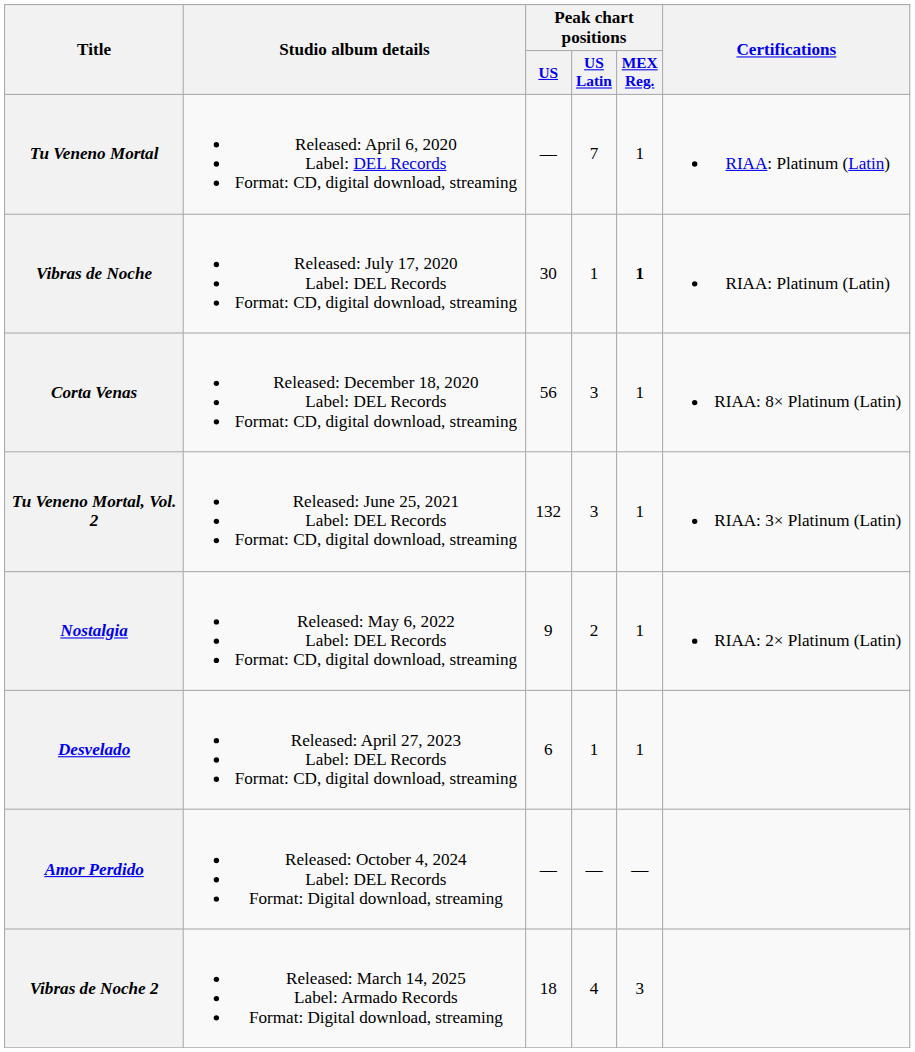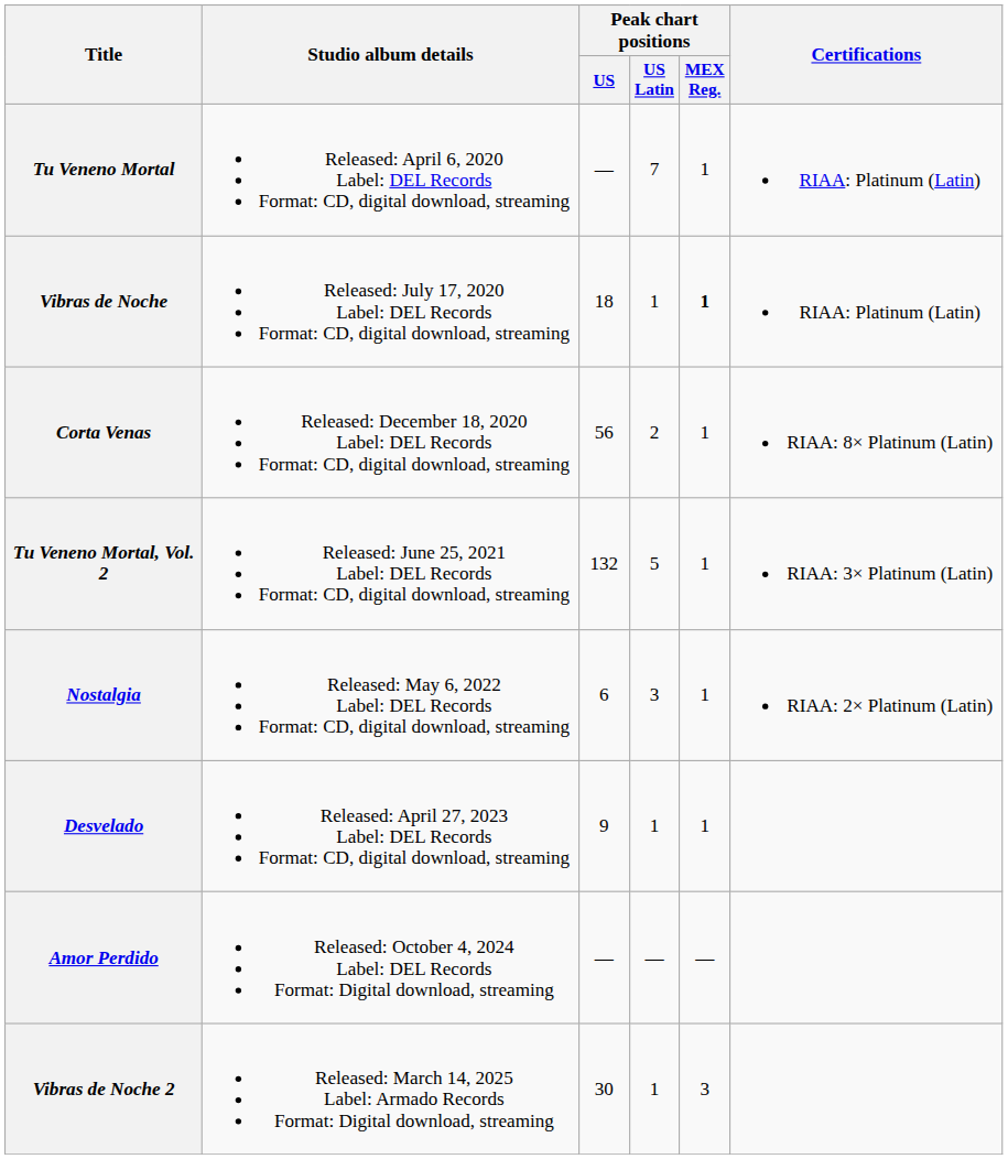 <table class="wikitable plainrowheaders" style="text-align:center;">
 <tr>
 <th scope="col" rowspan="2" style="width:10em;">Title</th>
 <th scope="col" rowspan="2" style="width:19.5em;">Studio album details</th>
 <th scope="col" colspan="3">Peak chart positions</th>
 <th scope="col" rowspan="2" style="width:14em;"><a href='#'>Certifications</a></th>
 </tr>
 <tr>
 <th scope="col" style="width:2.5em;font-size:90%;"><a href='#'>US</a><br></th>
 <th scope="col" style="width:2.5em;font-size:90%;"><a href='#'>US<br>Latin</a><br></th>
 <th scope="col" style="width:2.5em;font-size:90%;"><a href='#'>MEX<br>Reg.</a><br></th>
 </tr>
 <tr>
 <th scope="row"><em>Tu Veneno Mortal</em></th>
 <td><br><ul><li>Released: April 6, 2020</li><li>Label: <a href='#'>DEL Records</a></li><li>Format: CD, digital download, streaming</li></ul></td>
 <td>—</td>
 <td>7</td>
 <td>1</td>
 <td><br><ul><li><a href='#'>RIAA</a>: Platinum (<a href='#'>Latin</a>)</li></ul></td>
 </tr>
 <tr>
 <th scope="row"><em>Vibras de Noche</em></th>
 <td><br><ul><li>Released: July 17, 2020</li><li>Label: DEL Records</li><li>Format: CD, digital download, streaming</li></ul></td>
-<td>30</td>
+<td>18</td>
 <td>1</td>
 <td><strong>1</strong></td>
 <td><br><ul><li>RIAA: Platinum (Latin)</li></ul></td>
 </tr>
 <tr>
 <th scope="row"><em>Corta Venas</em></th>
 <td><br><ul><li>Released: December 18, 2020</li><li>Label: DEL Records</li><li>Format: CD, digital download, streaming</li></ul></td>
 <td>56</td>
-<td>3</td>
+<td>2</td>
 <td>1</td>
 <td><br><ul><li>RIAA: 8× Platinum (Latin)</li></ul></td>
 </tr>
 <tr>
 <th scope="row"><em>Tu Veneno Mortal, Vol. 2</em></th>
 <td><br><ul><li>Released: June 25, 2021</li><li>Label: DEL Records</li><li>Format: CD, digital download, streaming</li></ul></td>
 <td>132</td>
-<td>3</td>
+<td>5</td>
 <td>1</td>
 <td><br><ul><li>RIAA: 3× Platinum (Latin)</li></ul></td>
 </tr>
 <tr>
 <th scope="row"><em><a href='#'>Nostalgia</a></em></th>
 <td><br><ul><li>Released: May 6, 2022</li><li>Label: DEL Records</li><li>Format: CD, digital download, streaming</li></ul></td>
-<td>9</td>
-<td>2</td>
+<td>6</td>
+<td>3</td>
 <td>1</td>
 <td><br><ul><li>RIAA: 2× Platinum (Latin)</li></ul></td>
 </tr>
 <tr>
 <th scope="row"><em><a href='#'>Desvelado</a></em></th>
 <td><br><ul><li>Released: April 27, 2023</li><li>Label: DEL Records</li><li>Format: CD, digital download, streaming</li></ul></td>
-<td>6</td>
+<td>9</td>
 <td>1</td>
 <td>1</td>
 <td></td>
 </tr>
 <tr>
 <th scope="row"><em><a href='#'>Amor Perdido</a></em></th>
 <td><br><ul><li>Released: October 4, 2024</li><li>Label: DEL Records</li><li>Format: Digital download, streaming</li></ul></td>
 <td>—</td>
 <td>—</td>
 <td>—</td>
 <td></td>
 </tr>
 <tr>
 <th scope="row"><em>Vibras de Noche 2</em></th>
 <td><br><ul><li>Released: March 14, 2025</li><li>Label: Armado Records</li><li>Format: Digital download, streaming</li></ul></td>
-<td>18</td>
-<td>4</td>
+<td>30</td>
+<td>1</td>
 <td>3</td>
 <td></td>
 </tr>
 </table>
